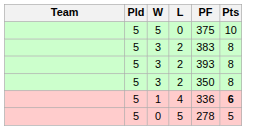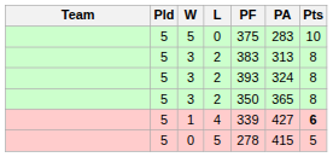 <table class="wikitable" style="text-align:center;">
 <tr>
 <th width=170>Team</th>
 <th width=25>Pld</th>
 <th width=25>W</th>
 <th width=25>L</th>
 <th width=35>PF</th>
+<th width=35>PA</th>
 <th width=25>Pts</th>
 </tr>
 <tr bgcolor=#ccffcc>
 <td align="left"></td>
 <td>5</td>
 <td>5</td>
 <td>0</td>
 <td>375</td>
+<td>283</td>
 <td>10</td>
 </tr>
 <tr bgcolor=#ccffcc>
 <td align="left"></td>
 <td>5</td>
 <td>3</td>
 <td>2</td>
 <td>383</td>
+<td>313</td>
 <td>8</td>
 </tr>
 <tr bgcolor=#ccffcc>
 <td align="left"></td>
 <td>5</td>
 <td>3</td>
 <td>2</td>
 <td>393</td>
+<td>324</td>
 <td>8</td>
 </tr>
 <tr bgcolor=#ccffcc>
 <td align="left"></td>
 <td>5</td>
 <td>3</td>
 <td>2</td>
 <td>350</td>
+<td>365</td>
 <td>8</td>
 </tr>
 <tr bgcolor=#ffcccc>
 <td align="left"></td>
 <td>5</td>
 <td>1</td>
 <td>4</td>
-<td>336</td>
+<td>339</td>
+<td>427</td>
 <td><strong>6</strong></td>
 </tr>
 <tr bgcolor=#ffcccc>
 <td align="left"></td>
 <td>5</td>
 <td>0</td>
 <td>5</td>
 <td>278</td>
+<td>415</td>
 <td>5</td>
 </tr>
 </table>
